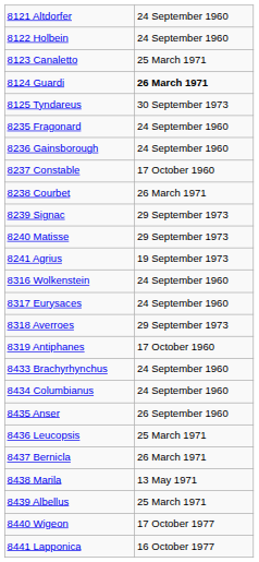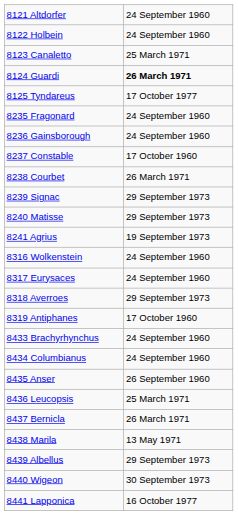 <table class="wikitable" style="font-size: 89%; float: left; width: 24em; margin-right: 1em; line-height: 1.65em">
 <tr>
 <td><a href='#'>8121 Altdorfer</a></td>
 <td>24 September 1960</td>
 </tr>
 <tr>
 <td><a href='#'>8122 Holbein</a></td>
 <td>24 September 1960</td>
 </tr>
 <tr>
 <td><a href='#'>8123 Canaletto</a></td>
 <td>25 March 1971</td>
 </tr>
 <tr>
 <td><a href='#'>8124 Guardi</a></td>
 <td><strong>26 March 1971</strong></td>
 </tr>
 <tr>
 <td><a href='#'>8125 Tyndareus</a></td>
-<td>30 September 1973</td>
+<td>17 October 1977</td>
 </tr>
 <tr>
 <td><a href='#'>8235 Fragonard</a></td>
 <td>24 September 1960</td>
 </tr>
 <tr>
 <td><a href='#'>8236 Gainsborough</a></td>
 <td>24 September 1960</td>
 </tr>
 <tr>
 <td><a href='#'>8237 Constable</a></td>
 <td>17 October 1960</td>
 </tr>
 <tr>
 <td><a href='#'>8238 Courbet</a></td>
 <td>26 March 1971</td>
 </tr>
 <tr>
 <td><a href='#'>8239 Signac</a></td>
 <td>29 September 1973</td>
 </tr>
 <tr>
 <td><a href='#'>8240 Matisse</a></td>
 <td>29 September 1973</td>
 </tr>
 <tr>
 <td><a href='#'>8241 Agrius</a></td>
 <td>19 September 1973</td>
 </tr>
 <tr>
 <td><a href='#'>8316 Wolkenstein</a></td>
 <td>24 September 1960</td>
 </tr>
 <tr>
 <td><a href='#'>8317 Eurysaces</a></td>
 <td>24 September 1960</td>
 </tr>
 <tr>
 <td><a href='#'>8318 Averroes</a></td>
 <td>29 September 1973</td>
 </tr>
 <tr>
 <td><a href='#'>8319 Antiphanes</a></td>
 <td>17 October 1960</td>
 </tr>
 <tr>
 <td><a href='#'>8433 Brachyrhynchus</a></td>
 <td>24 September 1960</td>
 </tr>
 <tr>
 <td><a href='#'>8434 Columbianus</a></td>
 <td>24 September 1960</td>
 </tr>
 <tr>
 <td><a href='#'>8435 Anser</a></td>
 <td>26 September 1960</td>
 </tr>
 <tr>
 <td><a href='#'>8436 Leucopsis</a></td>
 <td>25 March 1971</td>
 </tr>
 <tr>
 <td><a href='#'>8437 Bernicla</a></td>
 <td>26 March 1971</td>
 </tr>
 <tr>
 <td><a href='#'>8438 Marila</a></td>
 <td>13 May 1971</td>
 </tr>
 <tr>
 <td><a href='#'>8439 Albellus</a></td>
-<td>25 March 1971</td>
+<td>29 September 1973</td>
 </tr>
 <tr>
 <td><a href='#'>8440 Wigeon</a></td>
-<td>17 October 1977</td>
+<td>30 September 1973</td>
 </tr>
 <tr>
 <td><a href='#'>8441 Lapponica</a></td>
 <td>16 October 1977</td>
 </tr>
 </table>
